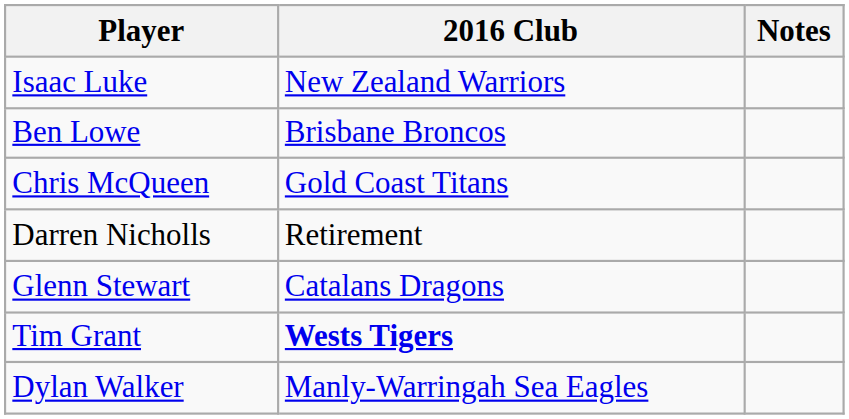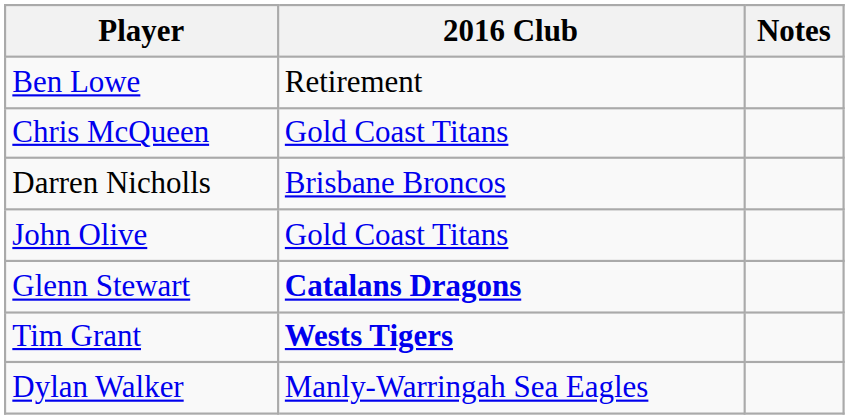 <table class="wikitable" style="font-size:90%">
 <tr style="background:#efefef;">
 <th style="width:120px;">Player</th>
 <th style="width:210px;">2016 Club</th>
 <th style="width:40px;">Notes</th>
 </tr>
 <tr>
-<td><a href='#'>Isaac Luke</a></td>
-<td> <a href='#'>New Zealand Warriors</a></td>
-<td></td>
-</tr>
-<tr>
 <td><a href='#'>Ben Lowe</a></td>
-<td> <a href='#'>Brisbane Broncos</a></td>
+<td>Retirement</td>
 <td></td>
 </tr>
 <tr>
 <td><a href='#'>Chris McQueen</a></td>
 <td> <a href='#'>Gold Coast Titans</a></td>
 <td></td>
 </tr>
 <tr>
 <td>Darren Nicholls</td>
-<td>Retirement</td>
+<td> <a href='#'>Brisbane Broncos</a></td>
+<td></td>
+</tr>
+<tr>
+<td><a href='#'>John Olive</a></td>
+<td> <a href='#'>Gold Coast Titans</a></td>
 <td></td>
 </tr>
 <tr>
 <td><a href='#'>Glenn Stewart</a></td>
-<td> <a href='#'>Catalans Dragons</a></td>
+<td><strong> <a href='#'>Catalans Dragons</a></strong></td>
 <td></td>
 </tr>
 <tr>
 <td><a href='#'>Tim Grant</a></td>
 <td><strong> <a href='#'>Wests Tigers</a></strong></td>
 <td></td>
 </tr>
 <tr>
 <td><a href='#'>Dylan Walker</a></td>
 <td> <a href='#'>Manly-Warringah Sea Eagles</a></td>
 <td></td>
 </tr>
 </table>
